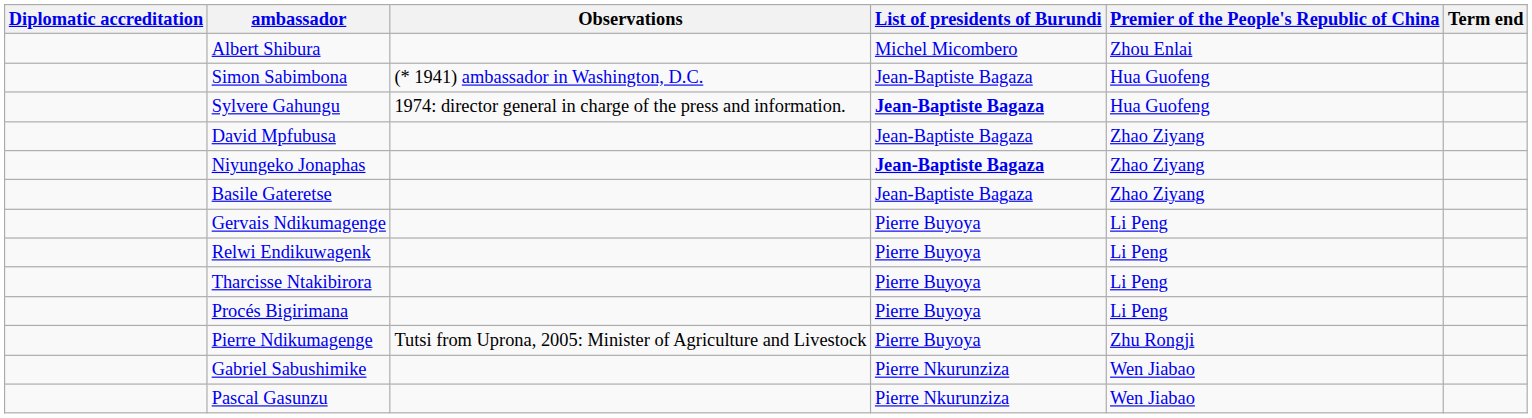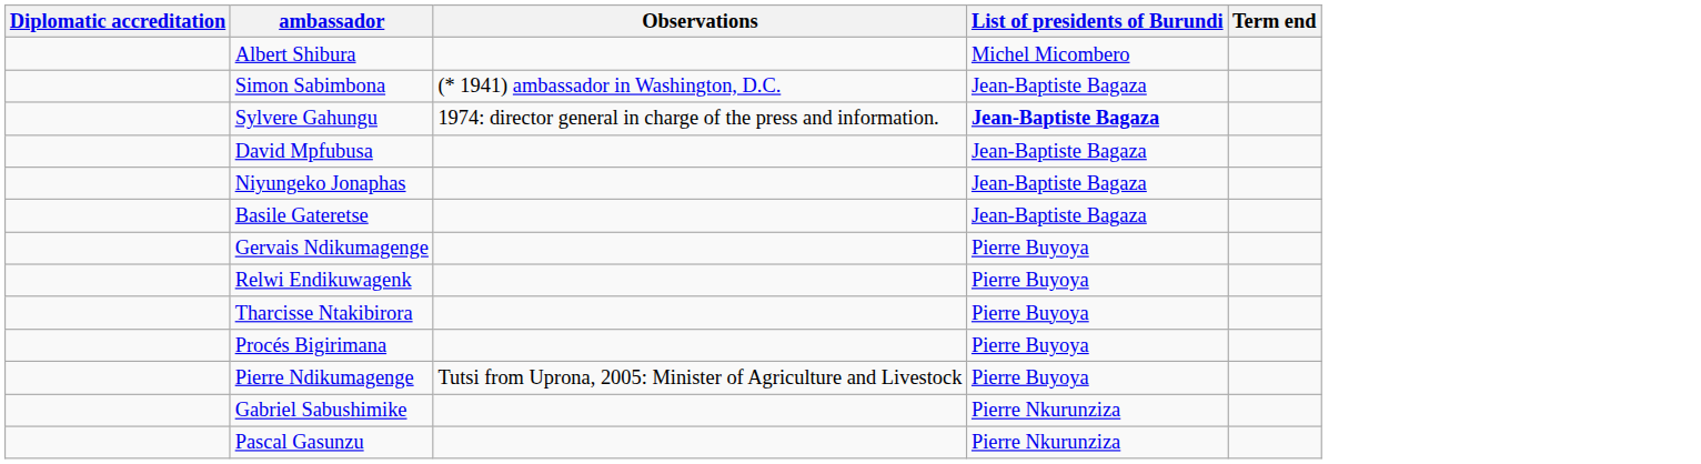 <table class="wikitable sortable">
 <tr>
 <th><a href='#'>Diplomatic accreditation</a></th>
 <th><a href='#'>ambassador</a></th>
 <th>Observations</th>
 <th><a href='#'>List of presidents of Burundi</a></th>
-<th><a href='#'>Premier of the People's Republic of China</a></th>
 <th>Term end</th>
 </tr>
 <tr>
 <td></td>
 <td><a href='#'>Albert Shibura</a></td>
 <td></td>
 <td><a href='#'>Michel Micombero</a></td>
-<td><a href='#'>Zhou Enlai</a></td>
 <td></td>
 </tr>
 <tr>
 <td></td>
 <td><a href='#'>Simon Sabimbona</a></td>
 <td>(* 1941) <a href='#'>ambassador in Washington, D.C.</a></td>
 <td><a href='#'>Jean-Baptiste Bagaza</a></td>
-<td><a href='#'>Hua Guofeng</a></td>
 <td></td>
 </tr>
 <tr>
 <td></td>
 <td><a href='#'>Sylvere Gahungu</a></td>
 <td>1974: director general in charge of the press and information.</td>
 <td><strong><a href='#'>Jean-Baptiste Bagaza</a></strong></td>
-<td><a href='#'>Hua Guofeng</a></td>
 <td></td>
 </tr>
 <tr>
 <td></td>
 <td><a href='#'>David Mpfubusa</a></td>
 <td></td>
 <td><a href='#'>Jean-Baptiste Bagaza</a></td>
-<td><a href='#'>Zhao Ziyang</a></td>
 <td></td>
 </tr>
 <tr>
 <td></td>
 <td><a href='#'>Niyungeko Jonaphas</a></td>
 <td></td>
-<td><strong><a href='#'>Jean-Baptiste Bagaza</a></strong></td>
-<td><a href='#'>Zhao Ziyang</a></td>
+<td><a href='#'>Jean-Baptiste Bagaza</a></td>
 <td></td>
 </tr>
 <tr>
 <td></td>
 <td><a href='#'>Basile Gateretse</a></td>
 <td></td>
 <td><a href='#'>Jean-Baptiste Bagaza</a></td>
-<td><a href='#'>Zhao Ziyang</a></td>
 <td></td>
 </tr>
 <tr>
 <td></td>
 <td><a href='#'>Gervais Ndikumagenge</a></td>
 <td></td>
 <td><a href='#'>Pierre Buyoya</a></td>
-<td><a href='#'>Li Peng</a></td>
 <td></td>
 </tr>
 <tr>
 <td></td>
 <td><a href='#'>Relwi Endikuwagenk</a></td>
 <td></td>
 <td><a href='#'>Pierre Buyoya</a></td>
-<td><a href='#'>Li Peng</a></td>
 <td></td>
 </tr>
 <tr>
 <td></td>
 <td><a href='#'>Tharcisse Ntakibirora</a></td>
 <td></td>
 <td><a href='#'>Pierre Buyoya</a></td>
-<td><a href='#'>Li Peng</a></td>
 <td></td>
 </tr>
 <tr>
 <td></td>
 <td><a href='#'>Procés Bigirimana</a></td>
 <td></td>
 <td><a href='#'>Pierre Buyoya</a></td>
-<td><a href='#'>Li Peng</a></td>
 <td></td>
 </tr>
 <tr>
 <td></td>
 <td><a href='#'>Pierre Ndikumagenge</a></td>
 <td>Tutsi from Uprona, 2005: Minister of Agriculture and Livestock</td>
 <td><a href='#'>Pierre Buyoya</a></td>
-<td><a href='#'>Zhu Rongji</a></td>
 <td></td>
 </tr>
 <tr>
 <td></td>
 <td><a href='#'>Gabriel Sabushimike</a></td>
 <td></td>
 <td><a href='#'>Pierre Nkurunziza</a></td>
-<td><a href='#'>Wen Jiabao</a></td>
 <td></td>
 </tr>
 <tr>
 <td></td>
 <td><a href='#'>Pascal Gasunzu</a></td>
 <td></td>
 <td><a href='#'>Pierre Nkurunziza</a></td>
-<td><a href='#'>Wen Jiabao</a></td>
 <td></td>
 </tr>
 </table>
